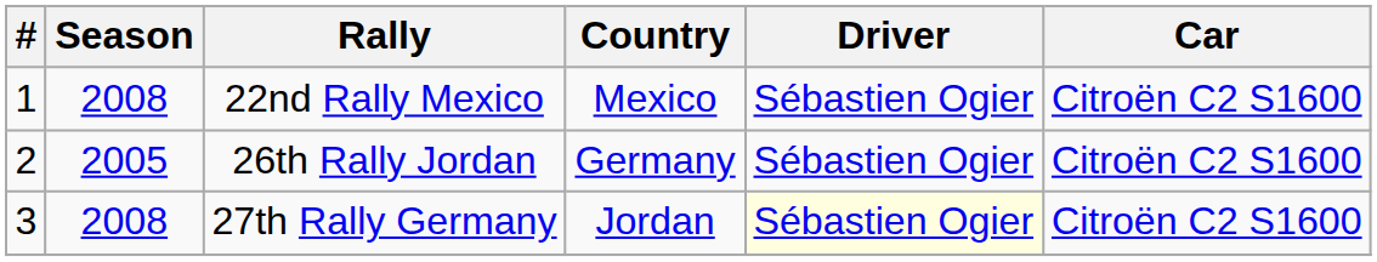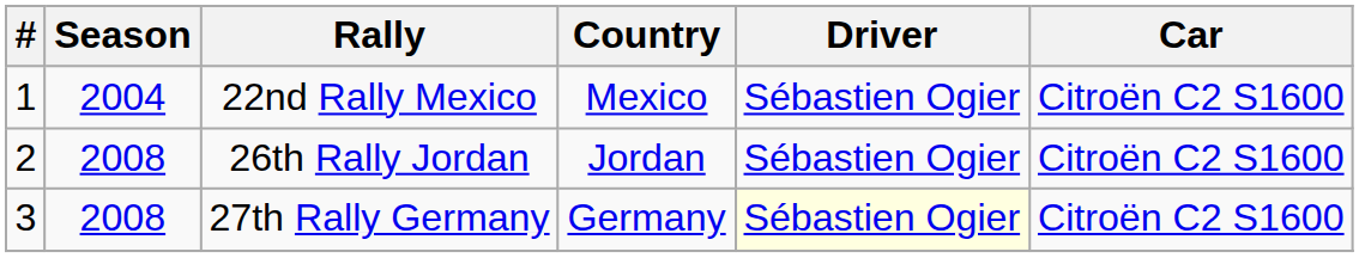 <table class="wikitable" style="text-align:center;">
 <tr>
 <th>#</th>
 <th>Season</th>
 <th>Rally</th>
 <th>Country</th>
 <th>Driver</th>
 <th>Car</th>
 </tr>
 <tr>
 <td align="center">1</td>
-<td align="center"><a href='#'>2008</a></td>
+<td align="center"><a href='#'>2004</a></td>
 <td> 22nd <a href='#'>Rally Mexico</a></td>
 <td><a href='#'>Mexico</a></td>
 <td> <a href='#'>Sébastien Ogier</a></td>
 <td><a href='#'>Citroën C2 S1600</a></td>
 </tr>
 <tr>
 <td align="center">2</td>
-<td align="center"><a href='#'>2005</a></td>
+<td align="center"><a href='#'>2008</a></td>
 <td> 26th <a href='#'>Rally Jordan</a></td>
-<td><a href='#'>Germany</a></td>
+<td><a href='#'>Jordan</a></td>
 <td> <a href='#'>Sébastien Ogier</a></td>
 <td><a href='#'>Citroën C2 S1600</a></td>
 </tr>
 <tr>
 <td align="center">3</td>
 <td align="center"><a href='#'>2008</a></td>
 <td> 27th <a href='#'>Rally Germany</a></td>
-<td><a href='#'>Jordan</a></td>
+<td><a href='#'>Germany</a></td>
 <td style="background: lightyellow;"> <a href='#'>Sébastien Ogier</a></td>
 <td><a href='#'>Citroën C2 S1600</a></td>
 </tr>
 <tr>
 </tr>
 </table>
